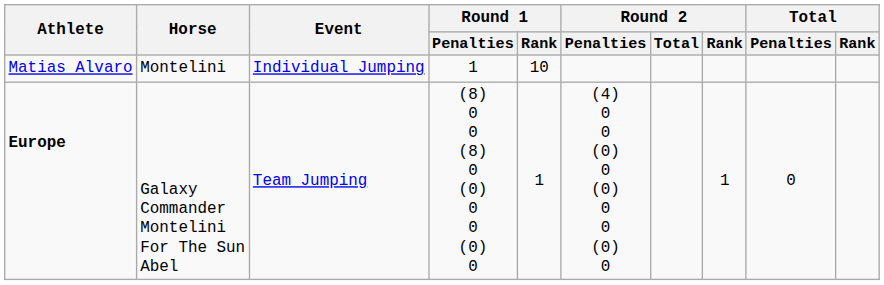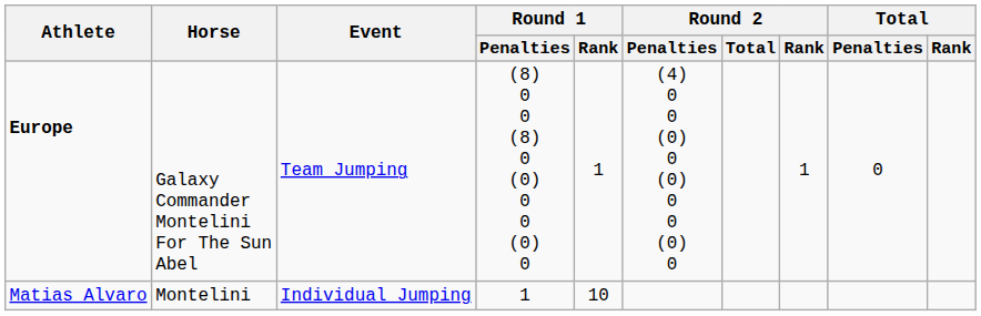 <table class="wikitable" border="1" style="font-size:90%">
 <tr>
 <th rowspan=2>Athlete</th>
 <th rowspan=2>Horse</th>
 <th rowspan=2>Event</th>
 <th colspan=2>Round 1</th>
 <th colspan=3>Round 2</th>
 <th colspan=2>Total</th>
 </tr>
 <tr style="font-size:95%">
 <th>Penalties</th>
 <th>Rank</th>
 <th>Penalties</th>
 <th>Total</th>
 <th>Rank</th>
 <th>Penalties</th>
 <th>Rank</th>
 </tr>
 <tr align=center>
+<td align=left><strong>Europe</strong><br><br><br><br><br></td>
+<td align=left valign=bottom>Galaxy<br>Commander<br>Montelini<br>For The Sun<br>Abel</td>
+<td align=left><a href='#'>Team Jumping</a></td>
+<td align=center valign=bottom>(8)<br>0<br>0<br>(8)<br>0<br>(0)<br>0<br>0<br>(0)<br>0</td>
+<td align=center>1</td>
+<td align=center valign=bottom>(4)<br>0<br>0<br>(0)<br>0<br>(0)<br>0<br>0<br>(0)<br>0</td>
+<td></td>
+<td>1</td>
+<td align=center>0</td>
+<td align=center></td>
+</tr>
+<tr align=center>
 <td align=left><a href='#'>Matias Alvaro</a></td>
 <td align=left>Montelini</td>
 <td align=left><a href='#'>Individual Jumping</a></td>
 <td>1</td>
 <td>10</td>
 <td></td>
 <td></td>
 <td></td>
 <td></td>
 <td></td>
 </tr>
-<tr align=center>
-<td align=left><strong>Europe</strong><br><br><br><br><br></td>
-<td align=left valign=bottom>Galaxy<br>Commander<br>Montelini<br>For The Sun<br>Abel</td>
-<td align=left><a href='#'>Team Jumping</a></td>
-<td align=center valign=bottom>(8)<br>0<br>0<br>(8)<br>0<br>(0)<br>0<br>0<br>(0)<br>0</td>
-<td align=center>1</td>
-<td align=center valign=bottom>(4)<br>0<br>0<br>(0)<br>0<br>(0)<br>0<br>0<br>(0)<br>0</td>
-<td></td>
-<td>1</td>
-<td align=center>0</td>
-<td align=center></td>
-</tr>
 </table>
